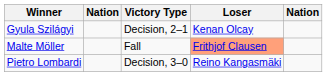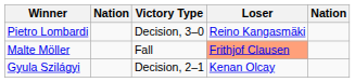 <table class="wikitable sortable" style="text-align:left;">
 <tr>
 <th>Winner</th>
 <th>Nation</th>
 <th>Victory Type</th>
 <th>Loser</th>
 <th>Nation</th>
 </tr>
 <tr>
-<td><a href='#'>Gyula Szilágyi</a></td>
+<td><a href='#'>Pietro Lombardi</a></td>
 <td></td>
-<td>Decision, 2–1</td>
-<td><a href='#'>Kenan Olcay</a></td>
+<td>Decision, 3–0</td>
+<td><a href='#'>Reino Kangasmäki</a></td>
 <td></td>
 </tr>
 <tr>
 <td><a href='#'>Malte Möller</a></td>
 <td></td>
 <td>Fall</td>
 <td style="background: lightsalmon;"><a href='#'>Frithjof Clausen</a></td>
 <td></td>
 </tr>
 <tr>
-<td><a href='#'>Pietro Lombardi</a></td>
+<td><a href='#'>Gyula Szilágyi</a></td>
 <td></td>
-<td>Decision, 3–0</td>
-<td><a href='#'>Reino Kangasmäki</a></td>
+<td>Decision, 2–1</td>
+<td><a href='#'>Kenan Olcay</a></td>
 <td></td>
 </tr>
 </table>
